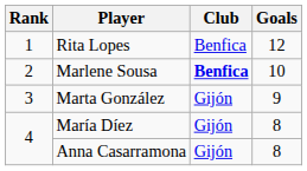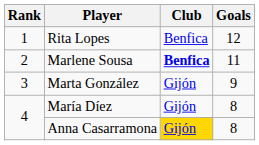 <table class="wikitable">
 <tr>
 <th>Rank</th>
 <th>Player</th>
 <th>Club</th>
 <th>Goals</th>
 </tr>
 <tr>
 <td align=center>1</td>
 <td> Rita Lopes</td>
 <td> <a href='#'>Benfica</a></td>
 <td align=center>12</td>
 </tr>
 <tr>
 <td align=center>2</td>
 <td> Marlene Sousa</td>
 <td><strong> <a href='#'>Benfica</a></strong></td>
-<td align=center>10</td>
+<td align=center>11</td>
 </tr>
 <tr>
 <td align=center>3</td>
 <td> Marta González</td>
 <td> <a href='#'>Gijón</a></td>
 <td align=center>9</td>
 </tr>
 <tr>
 <td rowspan=2 align=center>4</td>
 <td> María Díez</td>
 <td> <a href='#'>Gijón</a></td>
 <td align=center>8</td>
 </tr>
 <tr>
 <td> Anna Casarramona</td>
-<td> <a href='#'>Gijón</a></td>
+<td style="background: gold;"> <a href='#'>Gijón</a></td>
 <td align=center>8</td>
 </tr>
 </table>
